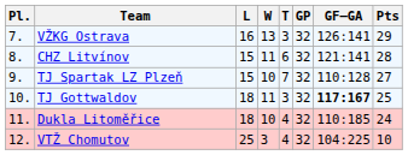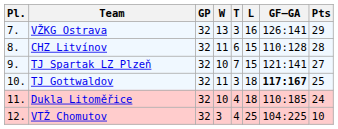 <table class="wikitable">
 <tr>
 <th>Pl.</th>
 <th width="200">Team</th>
-<th>L</th>
+<th>GP</th>
 <th>W</th>
 <th>T</th>
-<th>GP</th>
+<th>L</th>
 <th>GF–GA</th>
 <th>Pts</th>
 </tr>
 <tr bgcolor="#f0f8ff">
 <td>7.</td>
 <td><a href='#'>VŽKG Ostrava</a></td>
-<td>16</td>
+<td>32</td>
 <td>13</td>
 <td>3</td>
-<td>32</td>
+<td>16</td>
 <td>126:141</td>
 <td>29</td>
 </tr>
 <tr bgcolor="#f0f8ff">
 <td>8.</td>
 <td><a href='#'>CHZ Litvínov</a></td>
-<td>15</td>
+<td>32</td>
 <td>11</td>
 <td>6</td>
-<td>32</td>
-<td>121:141</td>
+<td>15</td>
+<td>110:128</td>
 <td>28</td>
 </tr>
 <tr bgcolor="#f0f8ff">
 <td>9.</td>
 <td><a href='#'>TJ Spartak LZ Plzeň</a></td>
-<td>15</td>
+<td>32</td>
 <td>10</td>
 <td>7</td>
-<td>32</td>
-<td>110:128</td>
+<td>15</td>
+<td>121:141</td>
 <td>27</td>
 </tr>
 <tr bgcolor="#f0f8ff">
 <td>10.</td>
 <td><a href='#'>TJ Gottwaldov</a></td>
-<td>18</td>
+<td>32</td>
 <td>11</td>
 <td>3</td>
-<td>32</td>
+<td>18</td>
 <td><strong>117:167</strong></td>
 <td>25</td>
 </tr>
 <tr bgcolor="#ffcccc">
 <td>11.</td>
 <td><a href='#'>Dukla Litoměřice</a></td>
-<td>18</td>
+<td>32</td>
 <td>10</td>
 <td>4</td>
-<td>32</td>
+<td>18</td>
 <td>110:185</td>
 <td>24</td>
 </tr>
 <tr bgcolor="#ffcccc">
 <td>12.</td>
 <td><a href='#'>VTŽ Chomutov</a></td>
-<td>25</td>
+<td>32</td>
 <td>3</td>
 <td>4</td>
-<td>32</td>
+<td>25</td>
 <td>104:225</td>
 <td>10</td>
 </tr>
 </table>
